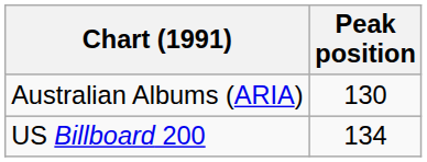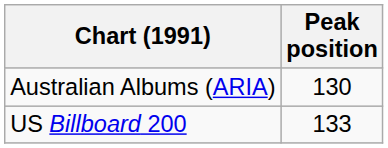 <table class="wikitable sortable">
 <tr>
 <th>Chart (1991)</th>
 <th>Peak<br>position</th>
 </tr>
 <tr>
 <td>Australian Albums (<a href='#'>ARIA</a>)</td>
 <td style="text-align:center;">130</td>
 </tr>
 <tr>
 <td>US <a href='#'><em>Billboard</em> 200</a></td>
-<td style="text-align:center;">134</td>
+<td style="text-align:center;">133</td>
 </tr>
 </table>
